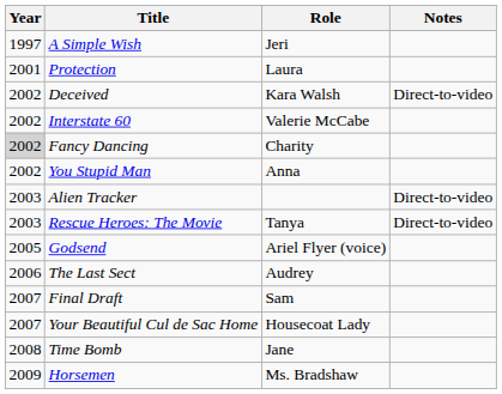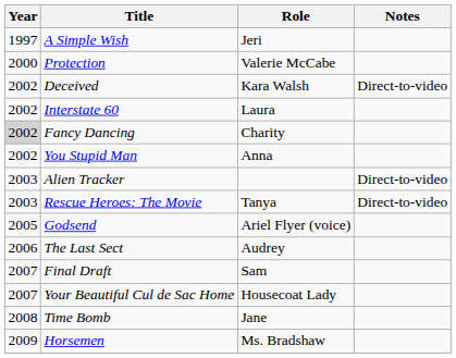 <table class="wikitable sortable">
 <tr>
 <th>Year</th>
 <th>Title</th>
 <th>Role</th>
 <th class="unsortable">Notes</th>
 </tr>
 <tr>
 <td>1997</td>
 <td data-sort-value="Simple Wish, A"><em><a href='#'>A Simple Wish</a></em></td>
 <td>Jeri</td>
 <td></td>
 </tr>
 <tr>
-<td>2001</td>
+<td>2000</td>
 <td><em><a href='#'>Protection</a></em></td>
-<td>Laura</td>
+<td>Valerie McCabe</td>
 <td></td>
 </tr>
 <tr>
 <td>2002</td>
 <td><em>Deceived</em></td>
 <td>Kara Walsh</td>
 <td>Direct-to-video</td>
 </tr>
 <tr>
 <td>2002</td>
 <td><em><a href='#'>Interstate 60</a></em></td>
-<td>Valerie McCabe</td>
+<td>Laura</td>
 <td></td>
 </tr>
 <tr>
 <td style="background: lightgrey;">2002</td>
 <td><em>Fancy Dancing</em></td>
 <td>Charity</td>
 <td></td>
 </tr>
 <tr>
 <td>2002</td>
 <td><em><a href='#'>You Stupid Man</a></em></td>
 <td>Anna</td>
 <td></td>
 </tr>
 <tr>
 <td>2003</td>
 <td><em>Alien Tracker</em></td>
 <td></td>
 <td>Direct-to-video</td>
 </tr>
 <tr>
 <td>2003</td>
 <td><em><a href='#'>Rescue Heroes: The Movie</a></em></td>
 <td>Tanya</td>
 <td>Direct-to-video</td>
 </tr>
 <tr>
 <td>2005</td>
 <td><em><a href='#'>Godsend</a></em></td>
 <td>Ariel Flyer (voice)</td>
 <td></td>
 </tr>
 <tr>
 <td>2006</td>
 <td data-sort-value="Last Sect, The"><em>The Last Sect</em></td>
 <td>Audrey</td>
 <td></td>
 </tr>
 <tr>
 <td>2007</td>
 <td><em>Final Draft</em></td>
 <td>Sam</td>
 <td></td>
 </tr>
 <tr>
 <td>2007</td>
 <td><em>Your Beautiful Cul de Sac Home</em></td>
 <td>Housecoat Lady</td>
 <td></td>
 </tr>
 <tr>
 <td>2008</td>
 <td><em>Time Bomb</em></td>
 <td>Jane</td>
 <td></td>
 </tr>
 <tr>
 <td>2009</td>
 <td><em><a href='#'>Horsemen</a></em></td>
 <td>Ms. Bradshaw</td>
 <td></td>
 </tr>
 </table>
